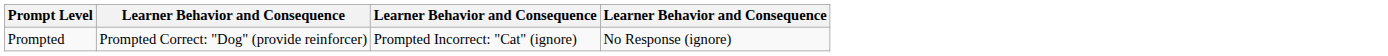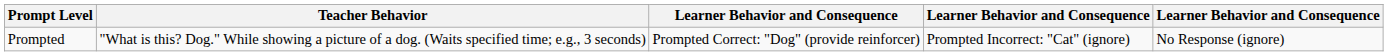 <table class="wikitable">
 <tr>
 <th>Prompt Level</th>
+<th>Teacher Behavior</th>
 <th>Learner Behavior and Consequence</th>
 <th>Learner Behavior and Consequence</th>
 <th>Learner Behavior and Consequence</th>
 </tr>
 <tr>
 <td>Prompted</td>
+<td>"What is this? Dog." While showing a picture of a dog. (Waits specified time; e.g., 3 seconds)</td>
 <td>Prompted Correct: "Dog" (provide reinforcer)</td>
 <td>Prompted Incorrect: "Cat" (ignore)</td>
 <td>No Response (ignore)</td>
 </tr>
 </table>
